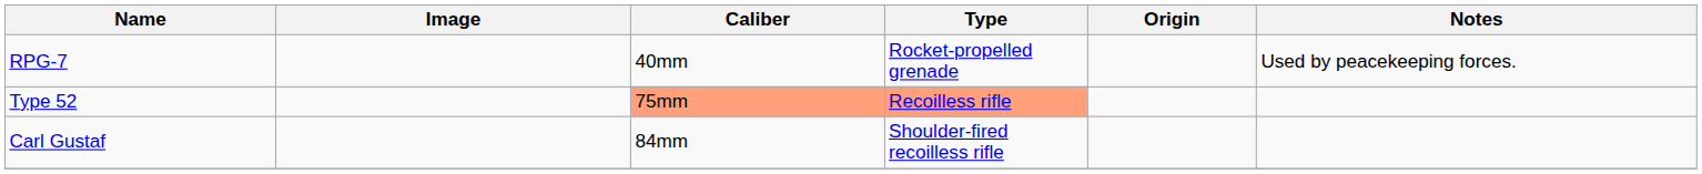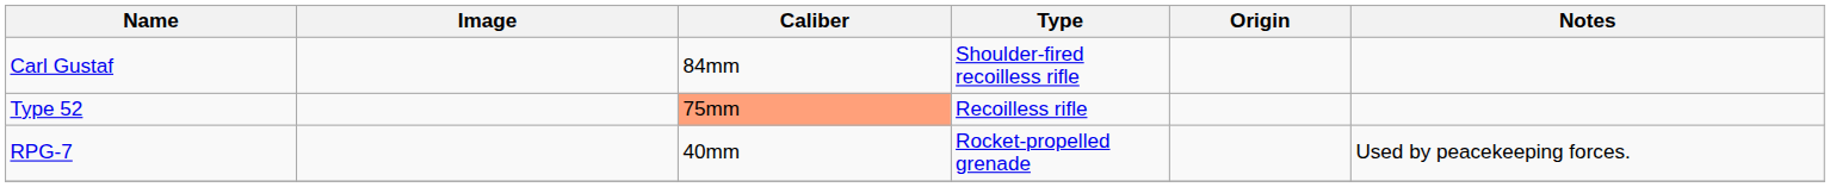 <table class="wikitable" style="width:90%;">
 <tr>
 <th width=16%>Name</th>
 <th width=21%>Image</th>
 <th width=15%>Caliber</th>
 <th width=12%>Type</th>
 <th width=10%>Origin</th>
 <th width=26%>Notes</th>
 </tr>
 <tr>
+<td><a href='#'>Carl Gustaf</a></td>
+<td></td>
+<td>84mm</td>
+<td><a href='#'>Shoulder-fired</a> <a href='#'>recoilless rifle</a></td>
+<td></td>
+<td></td>
+</tr>
+<tr>
+<td><a href='#'>Type 52</a></td>
+<td></td>
+<td style="background: lightsalmon;">75mm</td>
+<td><a href='#'>Recoilless rifle</a></td>
+<td><br></td>
+<td></td>
+</tr>
+<tr>
 <td><a href='#'>RPG-7</a></td>
 <td></td>
 <td>40mm</td>
 <td><a href='#'>Rocket-propelled grenade</a></td>
 <td></td>
 <td>Used by peacekeeping forces.</td>
 </tr>
 <tr>
-<td><a href='#'>Type 52</a></td>
-<td></td>
-<td style="background: lightsalmon;">75mm</td>
-<td style="background: lightsalmon;"><a href='#'>Recoilless rifle</a></td>
-<td><br></td>
-<td></td>
-</tr>
-<tr>
-<td><a href='#'>Carl Gustaf</a></td>
-<td></td>
-<td>84mm</td>
-<td><a href='#'>Shoulder-fired</a> <a href='#'>recoilless rifle</a></td>
-<td></td>
-<td></td>
-</tr>
-<tr>
 </tr>
 </table>
